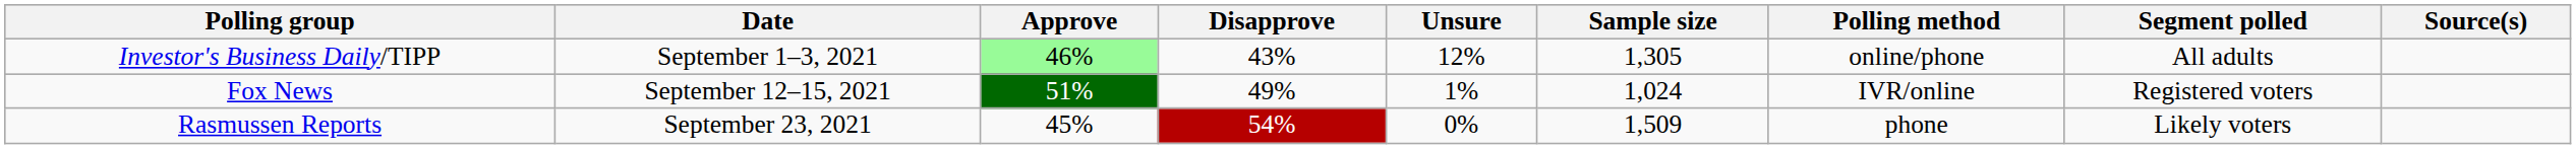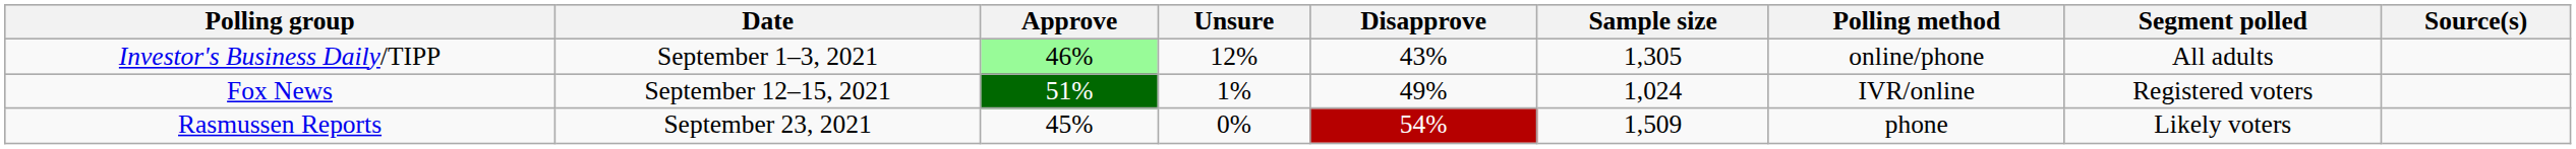 <table class="wikitable sortable" style="text-align:center;line-height:14px;width: 80%;">
 <tr>
 <th class="unsortable">Polling group</th>
 <th>Date</th>
 <th>Approve</th>
+<th>Unsure</th>
 <th>Disapprove</th>
-<th>Unsure</th>
 <th>Sample size</th>
 <th>Polling method</th>
 <th class="unsortable">Segment polled</th>
 <th class="unsortable">Source(s)</th>
 </tr>
 <tr>
 <td rowspan="1"><em><a href='#'>Investor's Business Daily</a></em>/TIPP</td>
 <td>September 1–3, 2021</td>
 <td style="background: PaleGreen; color: black">46%</td>
+<td>12%</td>
 <td>43%</td>
-<td>12%</td>
 <td>1,305</td>
 <td>online/phone</td>
 <td rowspan="1">All adults</td>
 <td></td>
 </tr>
 <tr>
 <td><a href='#'>Fox News</a></td>
 <td>September 12–15, 2021</td>
 <td style="background: #006800; color: white">51%</td>
+<td>1%</td>
 <td>49%</td>
-<td>1%</td>
 <td>1,024</td>
 <td>IVR/online</td>
 <td rowspan="1">Registered voters</td>
 <td></td>
 </tr>
 <tr>
 <td rowspan="1"><a href='#'>Rasmussen Reports</a></td>
 <td>September 23, 2021</td>
 <td>45%</td>
+<td>0%</td>
 <td style="background: #B60000; color: white">54%</td>
-<td>0%</td>
 <td>1,509</td>
 <td>phone</td>
 <td rowspan="1">Likely voters</td>
 <td></td>
 </tr>
 </table>
